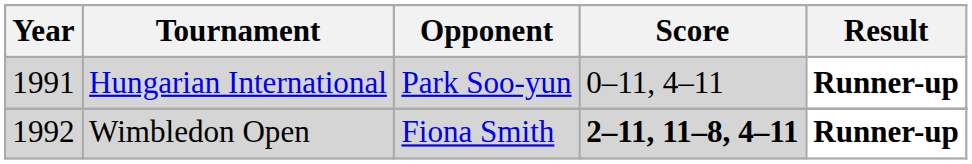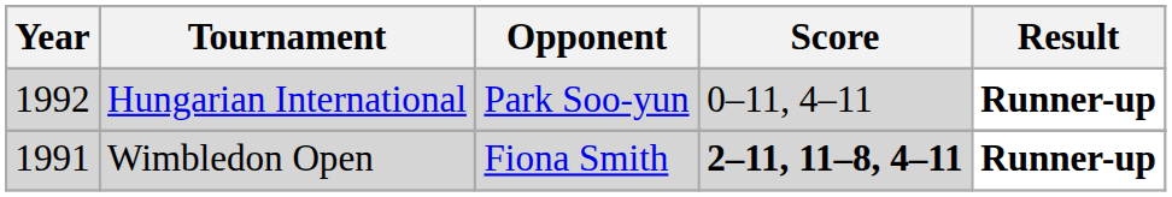 <table class="sortable wikitable" style="font-size: 90%;">
 <tr>
 <th>Year</th>
 <th>Tournament</th>
 <th>Opponent</th>
 <th>Score</th>
 <th>Result</th>
 </tr>
 <tr style="background:#D5D5D5">
-<td align="center">1991</td>
+<td align="center">1992</td>
 <td align="left"><a href='#'>Hungarian International</a></td>
 <td align="left"> <a href='#'>Park Soo-yun</a></td>
 <td align="left">0–11, 4–11</td>
 <td style="text-align:left; background:white"> <strong>Runner-up</strong></td>
 </tr>
 <tr>
 </tr>
 <tr style="background:#D5D5D5">
-<td align="center">1992</td>
+<td align="center">1991</td>
 <td align="left">Wimbledon Open</td>
 <td align="left"> <a href='#'>Fiona Smith</a></td>
 <td align="left"><strong>2–11, 11–8, 4–11</strong></td>
 <td style="text-align:left; background:white"> <strong>Runner-up</strong></td>
 </tr>
 </table>
